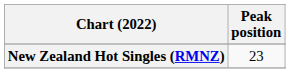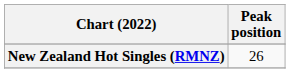 <table class="wikitable sortable plainrowheaders" style="text-align:center">
 <tr>
 <th scope="col">Chart (2022)</th>
 <th scope="col">Peak<br>position</th>
 </tr>
 <tr>
 </tr>
 <tr>
 <th scope="row">New Zealand Hot Singles (<a href='#'>RMNZ</a>)</th>
-<td>23</td>
+<td>26</td>
 </tr>
 <tr>
 </tr>
 <tr>
 </tr>
 </table>
